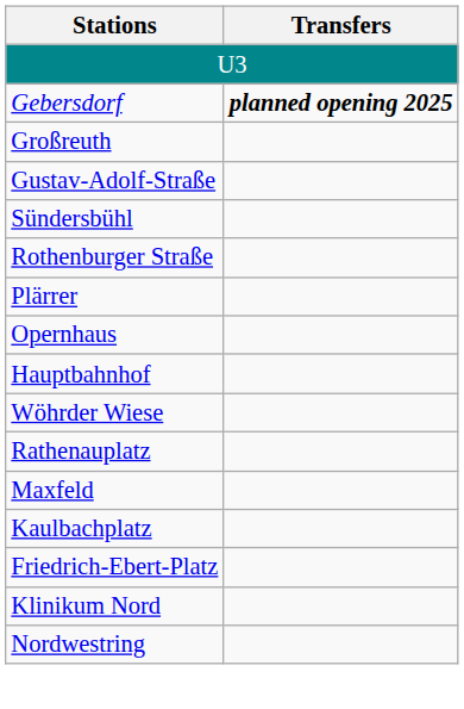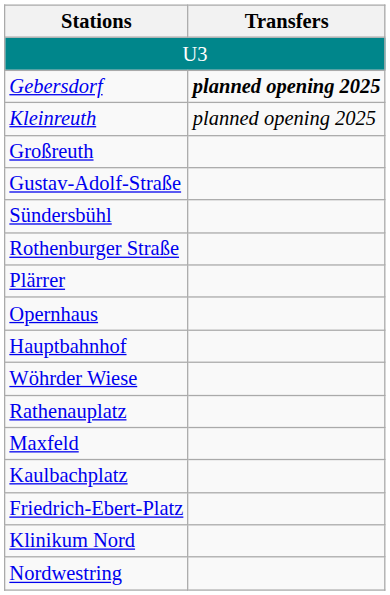 <table class="wikitable" style="float: left;">
 <tr>
 <th>Stations</th>
 <th>Transfers</th>
 </tr>
 <tr>
 <td align="center" colspan="2" style="color: white; background-color:#00868B;">U3</td>
 </tr>
 <tr>
 <td><em><a href='#'>Gebersdorf</a></em></td>
 <td><strong><em>planned opening 2025</em></strong></td>
+</tr>
+<tr>
+<td><em><a href='#'>Kleinreuth</a></em></td>
+<td><em>planned opening 2025</em></td>
 </tr>
 <tr>
 <td><a href='#'>Großreuth</a></td>
 <td></td>
 </tr>
 <tr>
 <td><a href='#'>Gustav-Adolf-Straße</a></td>
 <td></td>
 </tr>
 <tr>
 <td><a href='#'>Sündersbühl</a></td>
 <td> </td>
 </tr>
 <tr>
 <td><a href='#'>Rothenburger Straße</a></td>
 <td> </td>
 </tr>
 <tr>
 <td><a href='#'>Plärrer</a></td>
 <td>     </td>
 </tr>
 <tr>
 <td><a href='#'>Opernhaus</a></td>
 <td></td>
 </tr>
 <tr>
 <td><a href='#'>Hauptbahnhof</a></td>
 <td>              </td>
 </tr>
 <tr>
 <td><a href='#'>Wöhrder Wiese</a></td>
 <td> </td>
 </tr>
 <tr>
 <td><a href='#'>Rathenauplatz</a></td>
 <td>  </td>
 </tr>
 <tr>
 <td><a href='#'>Maxfeld</a></td>
 <td></td>
 </tr>
 <tr>
 <td><a href='#'>Kaulbachplatz</a></td>
 <td></td>
 </tr>
 <tr>
 <td><a href='#'>Friedrich-Ebert-Platz</a></td>
 <td>  </td>
 </tr>
 <tr>
 <td><a href='#'>Klinikum Nord</a></td>
 <td></td>
 </tr>
 <tr>
 <td><a href='#'>Nordwestring</a></td>
 <td></td>
 </tr>
 </table>
